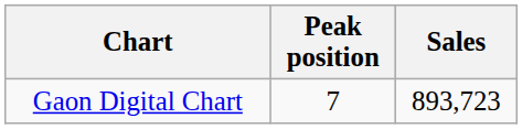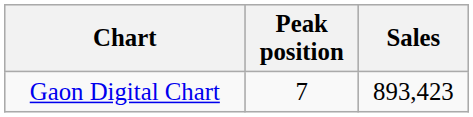 <table class="wikitable" style="text-align:center; width:300px">
 <tr>
 <th>Chart</th>
 <th>Peak<br>position</th>
 <th>Sales</th>
 </tr>
 <tr>
 <td><a href='#'>Gaon Digital Chart</a></td>
 <td align="center">7</td>
-<td align="center">893,723</td>
+<td align="center">893,423</td>
 </tr>
 </table>
